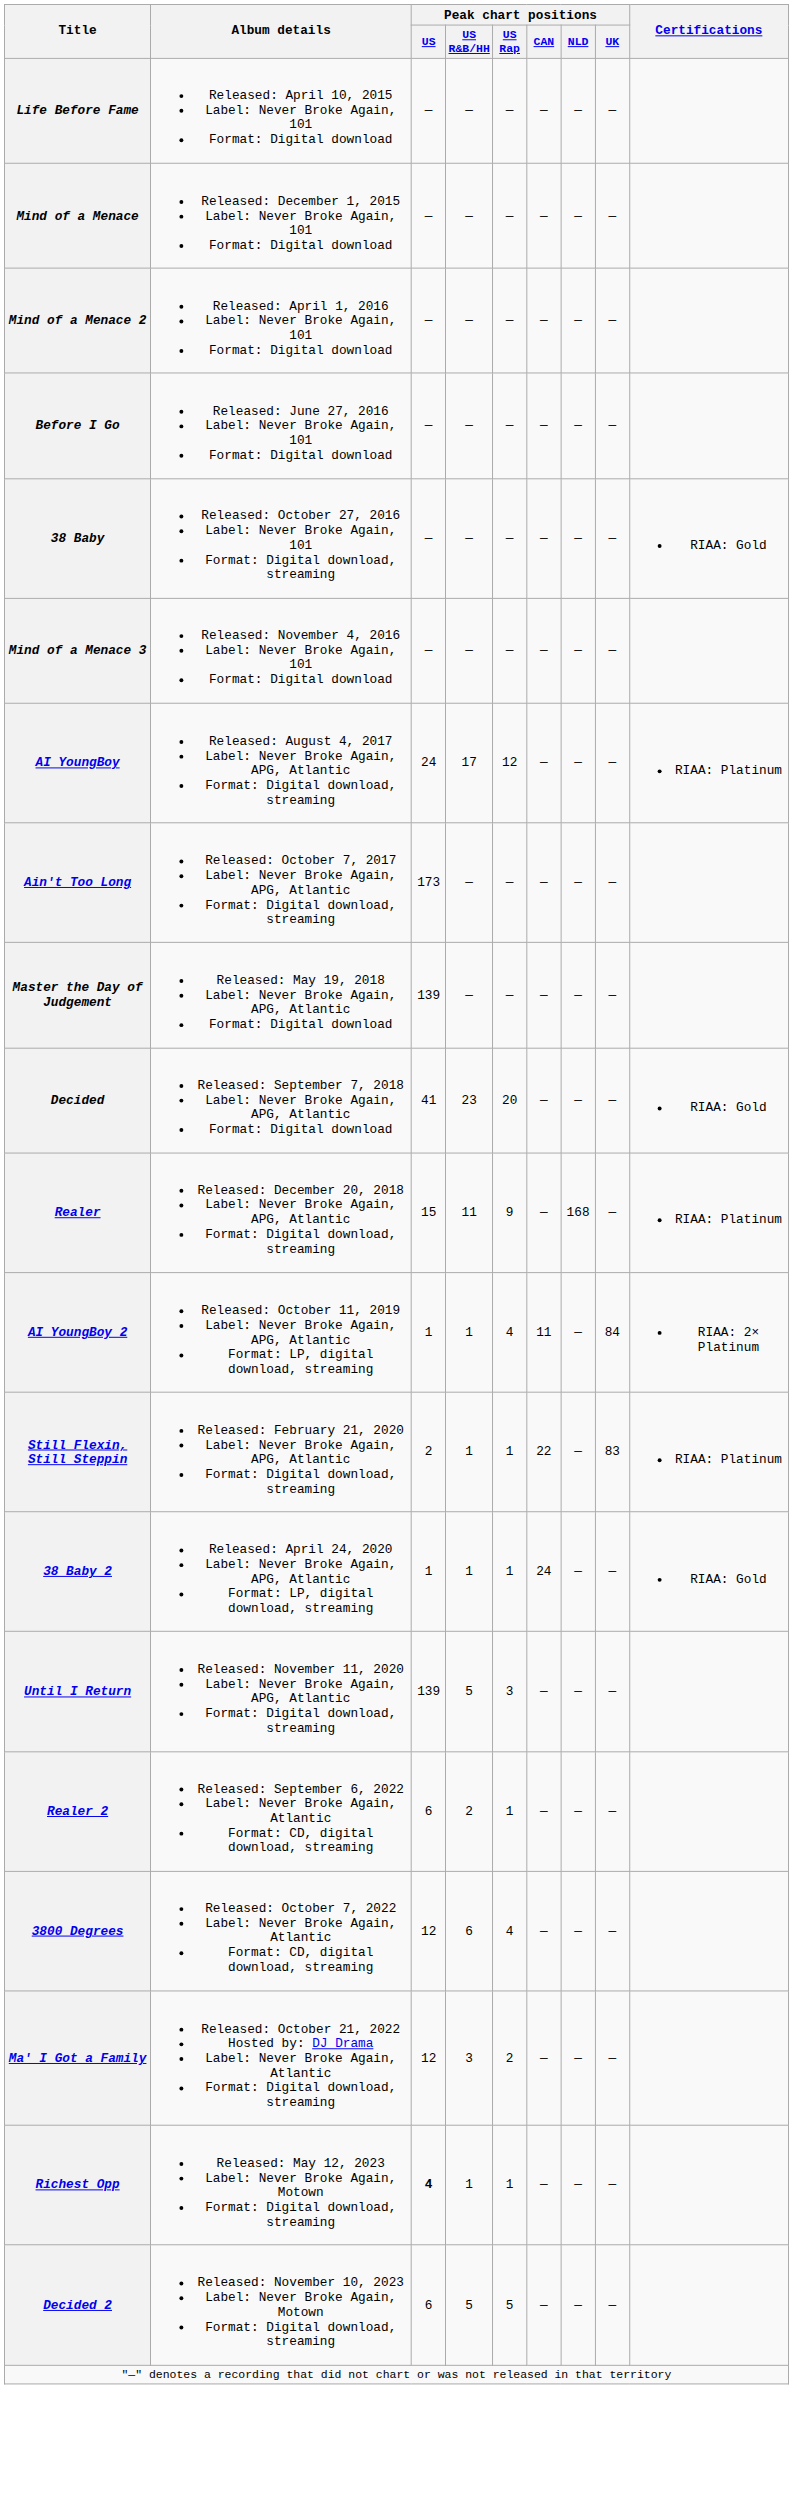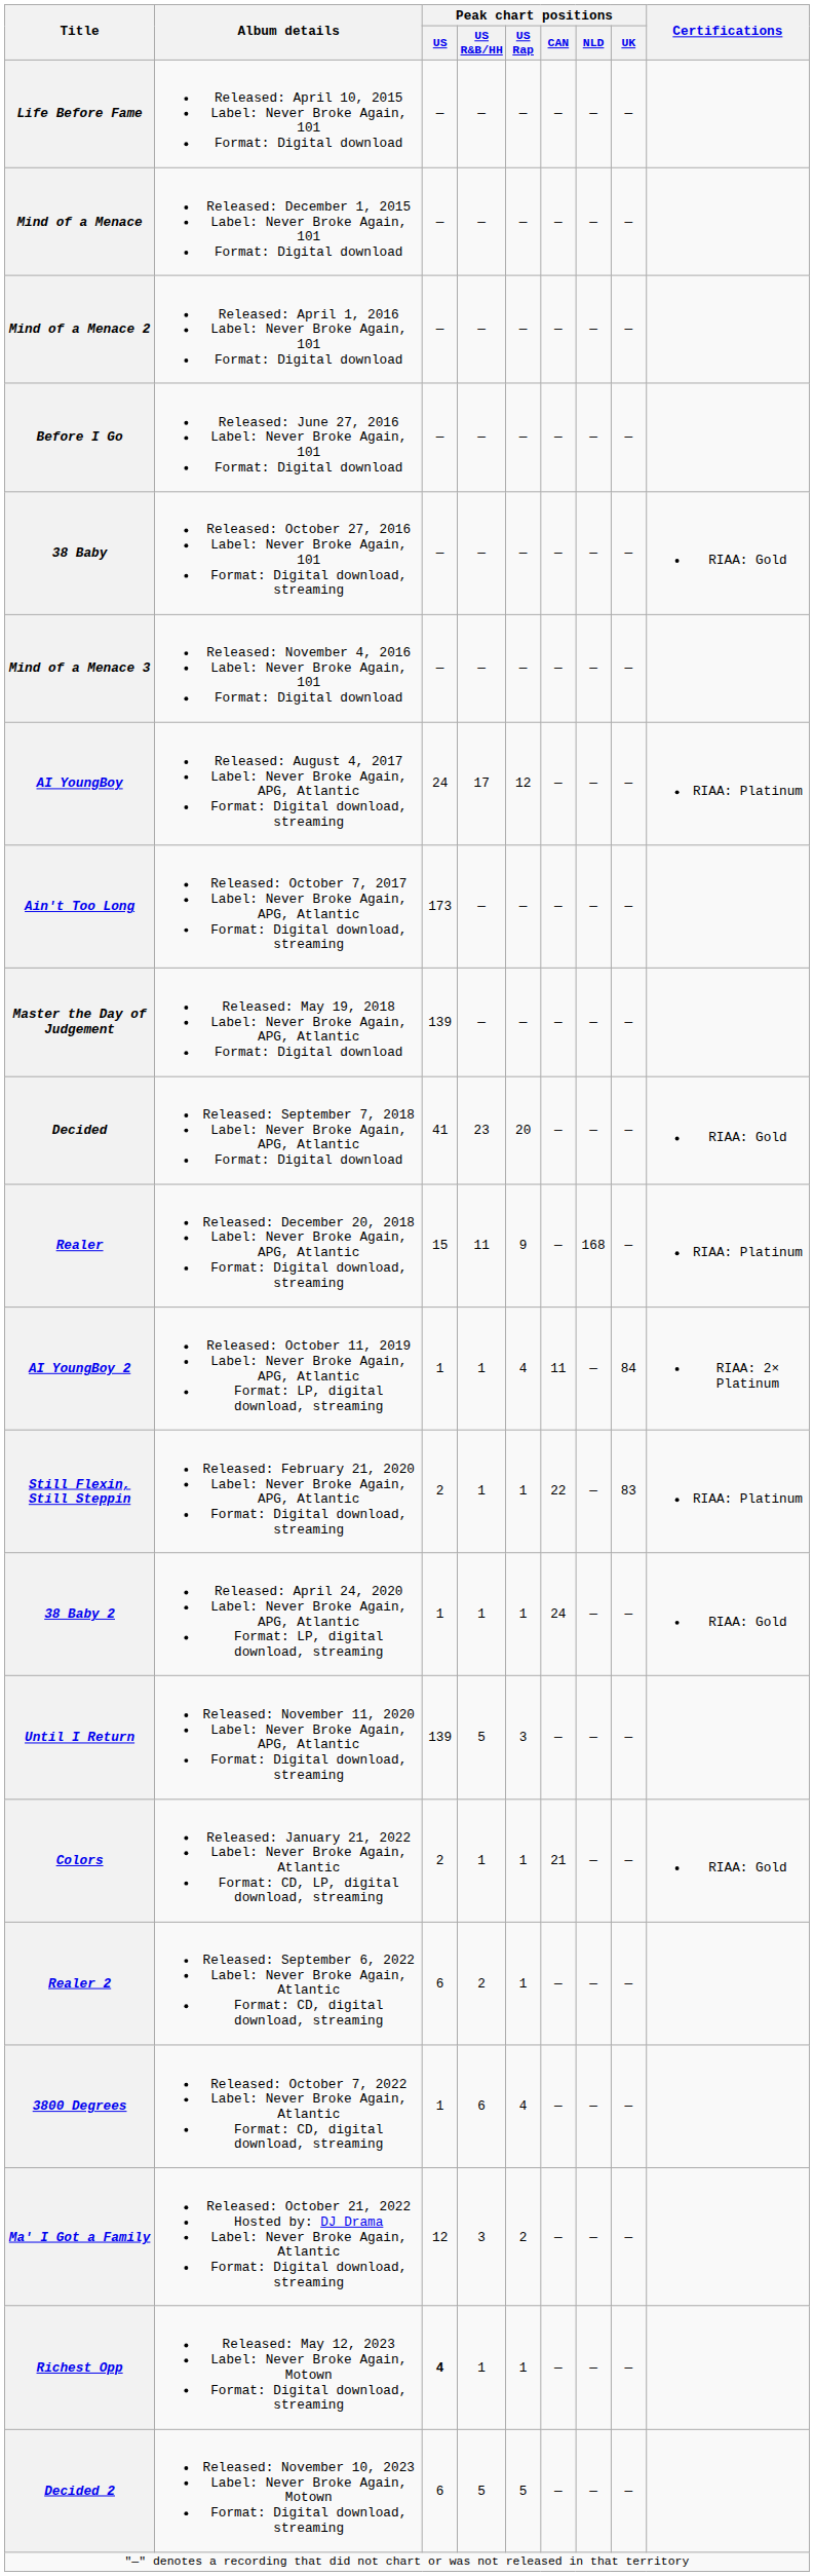 <table class="wikitable plainrowheaders" style="text-align:center;">
 <tr>
 <th scope="col" rowspan="2" style="width:11em;">Title</th>
 <th scope="col" rowspan="2" style="width:20em;">Album details</th>
 <th scope="col" colspan="6">Peak chart positions</th>
 <th scope="col" rowspan="2" style="width:12em;"><a href='#'>Certifications</a></th>
 </tr>
 <tr>
 <th scope="col" style="width:2.5em;font-size:90%;"><a href='#'>US</a><br></th>
 <th scope="col" style="width:2.5em;font-size:90%;"><a href='#'>US<br>R&B/HH</a><br></th>
 <th scope="col" style="width:2.5em;font-size:90%;"><a href='#'>US Rap</a><br></th>
 <th scope="col" style="width:2.5em;font-size:90%;"><a href='#'>CAN</a><br></th>
 <th scope="col" style="width:2.5em;font-size:90%;"><a href='#'>NLD</a><br></th>
 <th scope="col" style="width:2.5em;font-size:90%;"><a href='#'>UK</a><br></th>
 </tr>
 <tr>
 <th scope="row"><em>Life Before Fame</em></th>
 <td><br><ul><li>Released: April 10, 2015</li><li>Label: Never Broke Again, 101</li><li>Format: Digital download</li></ul></td>
 <td>—</td>
 <td>—</td>
 <td>—</td>
 <td>—</td>
 <td>—</td>
 <td>—</td>
 <td></td>
 </tr>
 <tr>
 <th scope="row"><em>Mind of a Menace</em></th>
 <td><br><ul><li>Released: December 1, 2015</li><li>Label: Never Broke Again, 101</li><li>Format: Digital download</li></ul></td>
 <td>—</td>
 <td>—</td>
 <td>—</td>
 <td>—</td>
 <td>—</td>
 <td>—</td>
 <td></td>
 </tr>
 <tr>
 <th scope="row"><em>Mind of a Menace 2</em></th>
 <td><br><ul><li>Released: April 1, 2016</li><li>Label: Never Broke Again, 101</li><li>Format: Digital download</li></ul></td>
 <td>—</td>
 <td>—</td>
 <td>—</td>
 <td>—</td>
 <td>—</td>
 <td>—</td>
 <td></td>
 </tr>
 <tr>
 <th scope="row"><em>Before I Go</em></th>
 <td><br><ul><li>Released: June 27, 2016</li><li>Label: Never Broke Again, 101</li><li>Format: Digital download</li></ul></td>
 <td>—</td>
 <td>—</td>
 <td>—</td>
 <td>—</td>
 <td>—</td>
 <td>—</td>
 <td></td>
 </tr>
 <tr>
 <th scope="row"><em>38 Baby</em></th>
 <td><br><ul><li>Released: October 27, 2016</li><li>Label: Never Broke Again, 101</li><li>Format: Digital download, streaming</li></ul></td>
 <td>—</td>
 <td>—</td>
 <td>—</td>
 <td>—</td>
 <td>—</td>
 <td>—</td>
 <td><br><ul><li>RIAA: Gold</li></ul></td>
 </tr>
 <tr>
 <th scope="row"><em>Mind of a Menace 3</em></th>
 <td><br><ul><li>Released: November 4, 2016</li><li>Label: Never Broke Again, 101</li><li>Format: Digital download</li></ul></td>
 <td>—</td>
 <td>—</td>
 <td>—</td>
 <td>—</td>
 <td>—</td>
 <td>—</td>
 <td></td>
 </tr>
 <tr>
 <th scope="row"><em><a href='#'>AI YoungBoy</a></em></th>
 <td><br><ul><li>Released: August 4, 2017</li><li>Label: Never Broke Again, APG, Atlantic</li><li>Format: Digital download, streaming</li></ul></td>
 <td>24</td>
 <td>17</td>
 <td>12</td>
 <td>—</td>
 <td>—</td>
 <td>—</td>
 <td><br><ul><li>RIAA: Platinum</li></ul></td>
 </tr>
 <tr>
 <th scope="row"><em><a href='#'>Ain't Too Long</a></em></th>
 <td><br><ul><li>Released: October 7, 2017</li><li>Label: Never Broke Again, APG, Atlantic</li><li>Format: Digital download, streaming</li></ul></td>
 <td>173</td>
 <td>—</td>
 <td>—</td>
 <td>—</td>
 <td>—</td>
 <td>—</td>
 <td></td>
 </tr>
 <tr>
 <th scope="row"><em>Master the Day of Judgement</em></th>
 <td><br><ul><li>Released: May 19, 2018</li><li>Label: Never Broke Again, APG, Atlantic</li><li>Format: Digital download</li></ul></td>
 <td>139</td>
 <td>—</td>
 <td>—</td>
 <td>—</td>
 <td>—</td>
 <td>—</td>
 <td></td>
 </tr>
 <tr>
 <th scope="row"><em>Decided</em></th>
 <td><br><ul><li>Released: September 7, 2018</li><li>Label: Never Broke Again, APG, Atlantic</li><li>Format: Digital download</li></ul></td>
 <td>41</td>
 <td>23</td>
 <td>20</td>
 <td>—</td>
 <td>—</td>
 <td>—</td>
 <td><br><ul><li>RIAA: Gold</li></ul></td>
 </tr>
 <tr>
 <th scope="row"><em><a href='#'>Realer</a></em></th>
 <td><br><ul><li>Released: December 20, 2018</li><li>Label: Never Broke Again, APG, Atlantic</li><li>Format: Digital download, streaming</li></ul></td>
 <td>15</td>
 <td>11</td>
 <td>9</td>
 <td>—</td>
 <td>168</td>
 <td>—</td>
 <td><br><ul><li>RIAA: Platinum</li></ul></td>
 </tr>
 <tr>
 <th scope="row"><em><a href='#'>AI YoungBoy 2</a></em></th>
 <td><br><ul><li>Released: October 11, 2019</li><li>Label: Never Broke Again, APG, Atlantic</li><li>Format: LP, digital download, streaming</li></ul></td>
 <td>1</td>
 <td>1</td>
 <td>4</td>
 <td>11</td>
 <td>—</td>
 <td>84</td>
 <td><br><ul><li>RIAA: 2× Platinum</li></ul></td>
 </tr>
 <tr>
 <th scope="row"><em><a href='#'>Still Flexin, Still Steppin</a></em></th>
 <td><br><ul><li>Released: February 21, 2020</li><li>Label: Never Broke Again, APG, Atlantic</li><li>Format: Digital download, streaming</li></ul></td>
 <td>2</td>
 <td>1</td>
 <td>1</td>
 <td>22</td>
 <td>—</td>
 <td>83</td>
 <td><br><ul><li>RIAA: Platinum</li></ul></td>
 </tr>
 <tr>
 <th scope="row"><em><a href='#'>38 Baby 2</a></em></th>
 <td><br><ul><li>Released: April 24, 2020</li><li>Label: Never Broke Again, APG, Atlantic</li><li>Format: LP, digital download, streaming</li></ul></td>
 <td>1</td>
 <td>1</td>
 <td>1</td>
 <td>24</td>
 <td>—</td>
 <td>—</td>
 <td><br><ul><li>RIAA: Gold</li></ul></td>
 </tr>
 <tr>
 <th scope="row"><em><a href='#'>Until I Return</a></em></th>
 <td><br><ul><li>Released: November 11, 2020</li><li>Label: Never Broke Again, APG, Atlantic</li><li>Format: Digital download, streaming</li></ul></td>
 <td>139</td>
 <td>5</td>
 <td>3</td>
 <td>—</td>
 <td>—</td>
 <td>—</td>
 <td></td>
 </tr>
 <tr>
+<th scope="row"><em><a href='#'>Colors</a></em></th>
+<td><br><ul><li>Released: January 21, 2022</li><li>Label: Never Broke Again, Atlantic</li><li>Format: CD, LP, digital download, streaming</li></ul></td>
+<td>2</td>
+<td>1</td>
+<td>1</td>
+<td>21</td>
+<td>—</td>
+<td>—</td>
+<td><br><ul><li>RIAA: Gold</li></ul></td>
+</tr>
+<tr>
 <th scope="row"><em><a href='#'>Realer 2</a></em></th>
 <td><br><ul><li>Released: September 6, 2022</li><li>Label: Never Broke Again, Atlantic</li><li>Format: CD, digital download, streaming</li></ul></td>
 <td>6</td>
 <td>2</td>
 <td>1</td>
 <td>—</td>
 <td>—</td>
 <td>—</td>
 <td></td>
 </tr>
 <tr>
 <th scope="row"><em><a href='#'>3800 Degrees</a></em></th>
 <td><br><ul><li>Released: October 7, 2022</li><li>Label: Never Broke Again, Atlantic</li><li>Format: CD, digital download, streaming</li></ul></td>
-<td>12</td>
+<td>1</td>
 <td>6</td>
 <td>4</td>
 <td>—</td>
 <td>—</td>
 <td>—</td>
 <td></td>
 </tr>
 <tr>
 <th scope="row"><em><a href='#'>Ma' I Got a Family</a></em></th>
 <td><br><ul><li>Released: October 21, 2022</li><li>Hosted by: <a href='#'>DJ Drama</a></li><li>Label: Never Broke Again, Atlantic</li><li>Format: Digital download, streaming</li></ul></td>
 <td>12</td>
 <td>3</td>
 <td>2</td>
 <td>—</td>
 <td>—</td>
 <td>—</td>
 <td></td>
 </tr>
 <tr>
 <th scope="row"><em><a href='#'>Richest Opp</a></em></th>
 <td><br><ul><li>Released: May 12, 2023</li><li>Label: Never Broke Again, Motown</li><li>Format: Digital download, streaming</li></ul></td>
 <td><strong>4</strong></td>
 <td>1</td>
 <td>1</td>
 <td>—</td>
 <td>—</td>
 <td>—</td>
 <td></td>
 </tr>
 <tr>
 <th scope="row"><em><a href='#'>Decided 2</a></em></th>
 <td><br><ul><li>Released: November 10, 2023</li><li>Label: Never Broke Again, Motown</li><li>Format: Digital download, streaming</li></ul></td>
 <td>6</td>
 <td>5</td>
 <td>5</td>
 <td>—</td>
 <td>—</td>
 <td>—</td>
 <td></td>
 </tr>
 <tr>
 <td colspan="9" style="font-size:90%">"—" denotes a recording that did not chart or was not released in that territory</td>
 </tr>
 </table>
